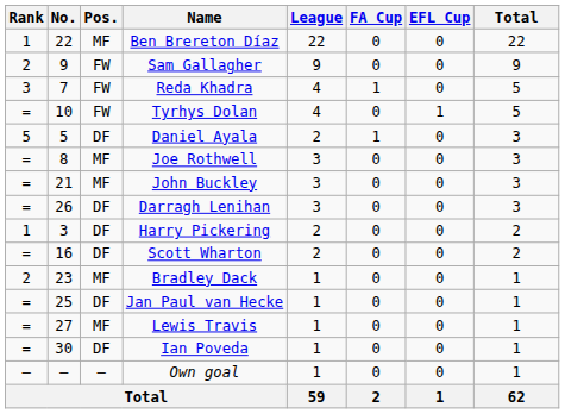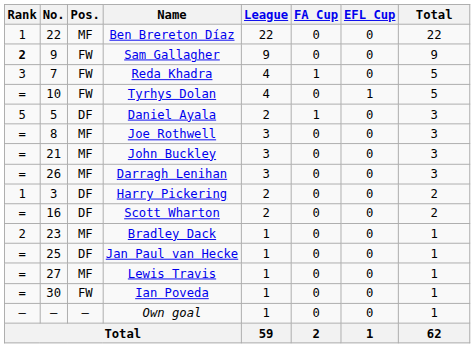 <table class="wikitable" style="text-align: center; font-size:100%">
 <tr>
 <th>Rank</th>
 <th>No.</th>
 <th>Pos.</th>
 <th>Name</th>
 <th><a href='#'>League</a></th>
 <th><a href='#'>FA Cup</a></th>
 <th><a href='#'>EFL Cup</a></th>
 <th width=70>Total</th>
 </tr>
 <tr>
 <td>1</td>
 <td>22</td>
 <td>MF</td>
 <td> <a href='#'>Ben Brereton Díaz</a></td>
 <td>22</td>
 <td>0</td>
 <td>0</td>
 <td>22</td>
 </tr>
 <tr>
-<td>2</td>
+<td><strong>2</strong></td>
 <td>9</td>
 <td>FW</td>
 <td> <a href='#'>Sam Gallagher</a></td>
 <td>9</td>
 <td>0</td>
 <td>0</td>
 <td>9</td>
 </tr>
 <tr>
 <td>3</td>
 <td>7</td>
 <td>FW</td>
 <td> <a href='#'>Reda Khadra</a></td>
 <td>4</td>
 <td>1</td>
 <td>0</td>
 <td>5</td>
 </tr>
 <tr>
 <td>=</td>
 <td>10</td>
 <td>FW</td>
 <td> <a href='#'>Tyrhys Dolan</a></td>
 <td>4</td>
 <td>0</td>
 <td>1</td>
 <td>5</td>
 </tr>
 <tr>
 <td>5</td>
 <td>5</td>
 <td>DF</td>
 <td> <a href='#'>Daniel Ayala</a></td>
 <td>2</td>
 <td>1</td>
 <td>0</td>
 <td>3</td>
 </tr>
 <tr>
 <td>=</td>
 <td>8</td>
 <td>MF</td>
 <td> <a href='#'>Joe Rothwell</a></td>
 <td>3</td>
 <td>0</td>
 <td>0</td>
 <td>3</td>
 </tr>
 <tr>
 <td>=</td>
 <td>21</td>
 <td>MF</td>
 <td> <a href='#'>John Buckley</a></td>
 <td>3</td>
 <td>0</td>
 <td>0</td>
 <td>3</td>
 </tr>
 <tr>
 <td>=</td>
 <td>26</td>
-<td>DF</td>
+<td>MF</td>
 <td> <a href='#'>Darragh Lenihan</a></td>
 <td>3</td>
 <td>0</td>
 <td>0</td>
 <td>3</td>
 </tr>
 <tr>
 <td>1</td>
 <td>3</td>
 <td>DF</td>
 <td> <a href='#'>Harry Pickering</a></td>
 <td>2</td>
 <td>0</td>
 <td>0</td>
 <td>2</td>
 </tr>
 <tr>
 <td>=</td>
 <td>16</td>
 <td>DF</td>
 <td> <a href='#'>Scott Wharton</a></td>
 <td>2</td>
 <td>0</td>
 <td>0</td>
 <td>2</td>
 </tr>
 <tr>
 <td>2</td>
 <td>23</td>
 <td>MF</td>
 <td> <a href='#'>Bradley Dack</a></td>
 <td>1</td>
 <td>0</td>
 <td>0</td>
 <td>1</td>
 </tr>
 <tr>
 <td>=</td>
 <td>25</td>
 <td>DF</td>
 <td> <a href='#'>Jan Paul van Hecke</a></td>
 <td>1</td>
 <td>0</td>
 <td>0</td>
 <td>1</td>
 </tr>
 <tr>
 <td>=</td>
 <td>27</td>
 <td>MF</td>
 <td> <a href='#'>Lewis Travis</a></td>
 <td>1</td>
 <td>0</td>
 <td>0</td>
 <td>1</td>
 </tr>
 <tr>
 <td>=</td>
 <td>30</td>
-<td>DF</td>
+<td>FW</td>
 <td> <a href='#'>Ian Poveda</a></td>
 <td>1</td>
 <td>0</td>
 <td>0</td>
 <td>1</td>
 </tr>
 <tr>
 <td>—</td>
 <td>—</td>
 <td>—</td>
 <td><em>Own goal</em></td>
 <td>1</td>
 <td>0</td>
 <td>0</td>
 <td>1</td>
 </tr>
 <tr>
 <th colspan=4>Total</th>
 <th>59</th>
 <th>2</th>
 <th>1</th>
 <th>62</th>
 </tr>
 </table>
